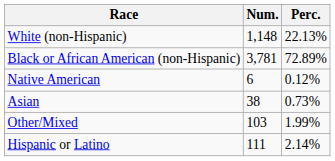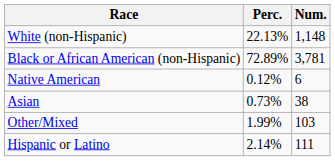 <table class="wikitable">
 <tr>
 <th>Race</th>
+<th>Perc.</th>
 <th>Num.</th>
-<th>Perc.</th>
 </tr>
 <tr>
 <td><a href='#'>White</a> (non-Hispanic)</td>
+<td>22.13%</td>
 <td>1,148</td>
-<td>22.13%</td>
 </tr>
 <tr>
 <td><a href='#'>Black or African American</a> (non-Hispanic)</td>
+<td>72.89%</td>
 <td>3,781</td>
-<td>72.89%</td>
 </tr>
 <tr>
 <td><a href='#'>Native American</a></td>
+<td>0.12%</td>
 <td>6</td>
-<td>0.12%</td>
 </tr>
 <tr>
 <td><a href='#'>Asian</a></td>
+<td>0.73%</td>
 <td>38</td>
-<td>0.73%</td>
 </tr>
 <tr>
 <td><a href='#'>Other/Mixed</a></td>
+<td>1.99%</td>
 <td>103</td>
-<td>1.99%</td>
 </tr>
 <tr>
 <td><a href='#'>Hispanic</a> or <a href='#'>Latino</a></td>
+<td>2.14%</td>
 <td>111</td>
-<td>2.14%</td>
 </tr>
 </table>
